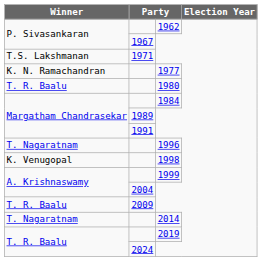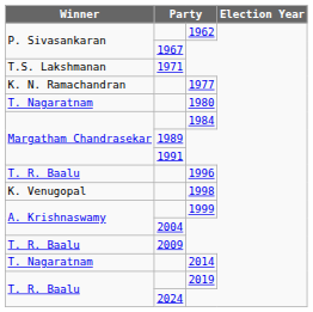 <table class="wikitable sortable">
 <tr>
 <th style="background-color:#666666; color:white">Winner</th>
 <th style="background-color:#666666; color:white" colspan="2">Party</th>
 <th style="background-color:#666666; color:white">Election Year</th>
 </tr>
 <tr>
 <td rowspan="2">P. Sivasankaran</td>
 <td></td>
 <td><a href='#'>1962</a></td>
 </tr>
 <tr>
 <td><a href='#'>1967</a></td>
 </tr>
 <tr>
 <td>T.S. Lakshmanan</td>
 <td><a href='#'>1971</a></td>
 </tr>
 <tr>
 <td>K. N. Ramachandran</td>
 <td></td>
 <td><a href='#'>1977</a></td>
 </tr>
 <tr>
-<td><a href='#'>T. R. Baalu</a></td>
+<td><a href='#'>T. Nagaratnam</a></td>
 <td></td>
 <td><a href='#'>1980</a></td>
 </tr>
 <tr>
 <td rowspan="3"><a href='#'>Margatham Chandrasekar</a></td>
 <td></td>
 <td><a href='#'>1984</a></td>
 </tr>
 <tr>
 <td><a href='#'>1989</a></td>
 </tr>
 <tr>
 <td><a href='#'>1991</a></td>
 </tr>
 <tr>
-<td><a href='#'>T. Nagaratnam</a></td>
+<td><a href='#'>T. R. Baalu</a></td>
 <td></td>
 <td><a href='#'>1996</a></td>
 </tr>
 <tr>
 <td>K. Venugopal</td>
 <td></td>
 <td><a href='#'>1998</a></td>
 </tr>
 <tr>
 <td rowspan="2"><a href='#'>A. Krishnaswamy</a></td>
 <td></td>
 <td><a href='#'>1999</a></td>
 </tr>
 <tr>
 <td><a href='#'>2004</a></td>
 </tr>
 <tr>
 <td><a href='#'>T. R. Baalu</a></td>
 <td><a href='#'>2009</a></td>
 </tr>
 <tr>
 <td><a href='#'>T. Nagaratnam</a></td>
 <td></td>
 <td><a href='#'>2014</a></td>
 </tr>
 <tr>
 <td rowspan="2"><a href='#'>T. R. Baalu</a></td>
 <td></td>
 <td><a href='#'>2019</a></td>
 </tr>
 <tr>
 <td><a href='#'>2024</a></td>
 </tr>
 </table>
